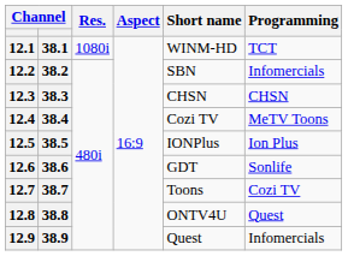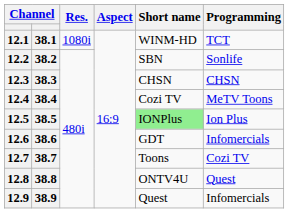 <table class="wikitable">
 <tr>
 <th scope = "col" colspan="2"><a href='#'>Channel</a></th>
 <th scope = "col" rowspan="2"><a href='#'>Res.</a></th>
 <th scope = "col" rowspan="2"><a href='#'>Aspect</a></th>
 <th scope = "col" rowspan="2">Short name</th>
 <th scope = "col" rowspan="2">Programming</th>
 </tr>
 <tr>
 <th scope = "col"></th>
 <th></th>
 </tr>
 <tr>
 <th scope = "row">12.1</th>
 <th>38.1</th>
 <td><a href='#'>1080i</a></td>
 <td rowspan=9><a href='#'>16:9</a></td>
 <td>WINM-HD</td>
 <td><a href='#'>TCT</a></td>
 </tr>
 <tr>
 <th scope = "row">12.2</th>
 <th>38.2</th>
 <td rowspan=8><a href='#'>480i</a></td>
 <td>SBN</td>
-<td><a href='#'>Infomercials</a></td>
+<td><a href='#'>Sonlife</a></td>
 </tr>
 <tr>
 <th scope = "row">12.3</th>
 <th>38.3</th>
 <td>CHSN</td>
 <td><a href='#'>CHSN</a></td>
 </tr>
 <tr>
 <th scope = "row">12.4</th>
 <th>38.4</th>
 <td>Cozi TV</td>
 <td><a href='#'>MeTV Toons</a></td>
 </tr>
 <tr>
 <th scope = "row">12.5</th>
 <th>38.5</th>
-<td>IONPlus</td>
+<td style="background: lightgreen;">IONPlus</td>
 <td><a href='#'>Ion Plus</a></td>
 </tr>
 <tr>
 <th scope = "row">12.6</th>
 <th>38.6</th>
 <td>GDT</td>
-<td><a href='#'>Sonlife</a></td>
+<td><a href='#'>Infomercials</a></td>
 </tr>
 <tr>
 <th scope = "row">12.7</th>
 <th>38.7</th>
 <td>Toons</td>
 <td><a href='#'>Cozi TV</a></td>
 </tr>
 <tr>
 <th scope = "row">12.8</th>
 <th>38.8</th>
 <td>ONTV4U</td>
 <td><a href='#'>Quest</a></td>
 </tr>
 <tr>
 <th scope = "row">12.9</th>
 <th>38.9</th>
 <td>Quest</td>
 <td>Infomercials</td>
 </tr>
 </table>
